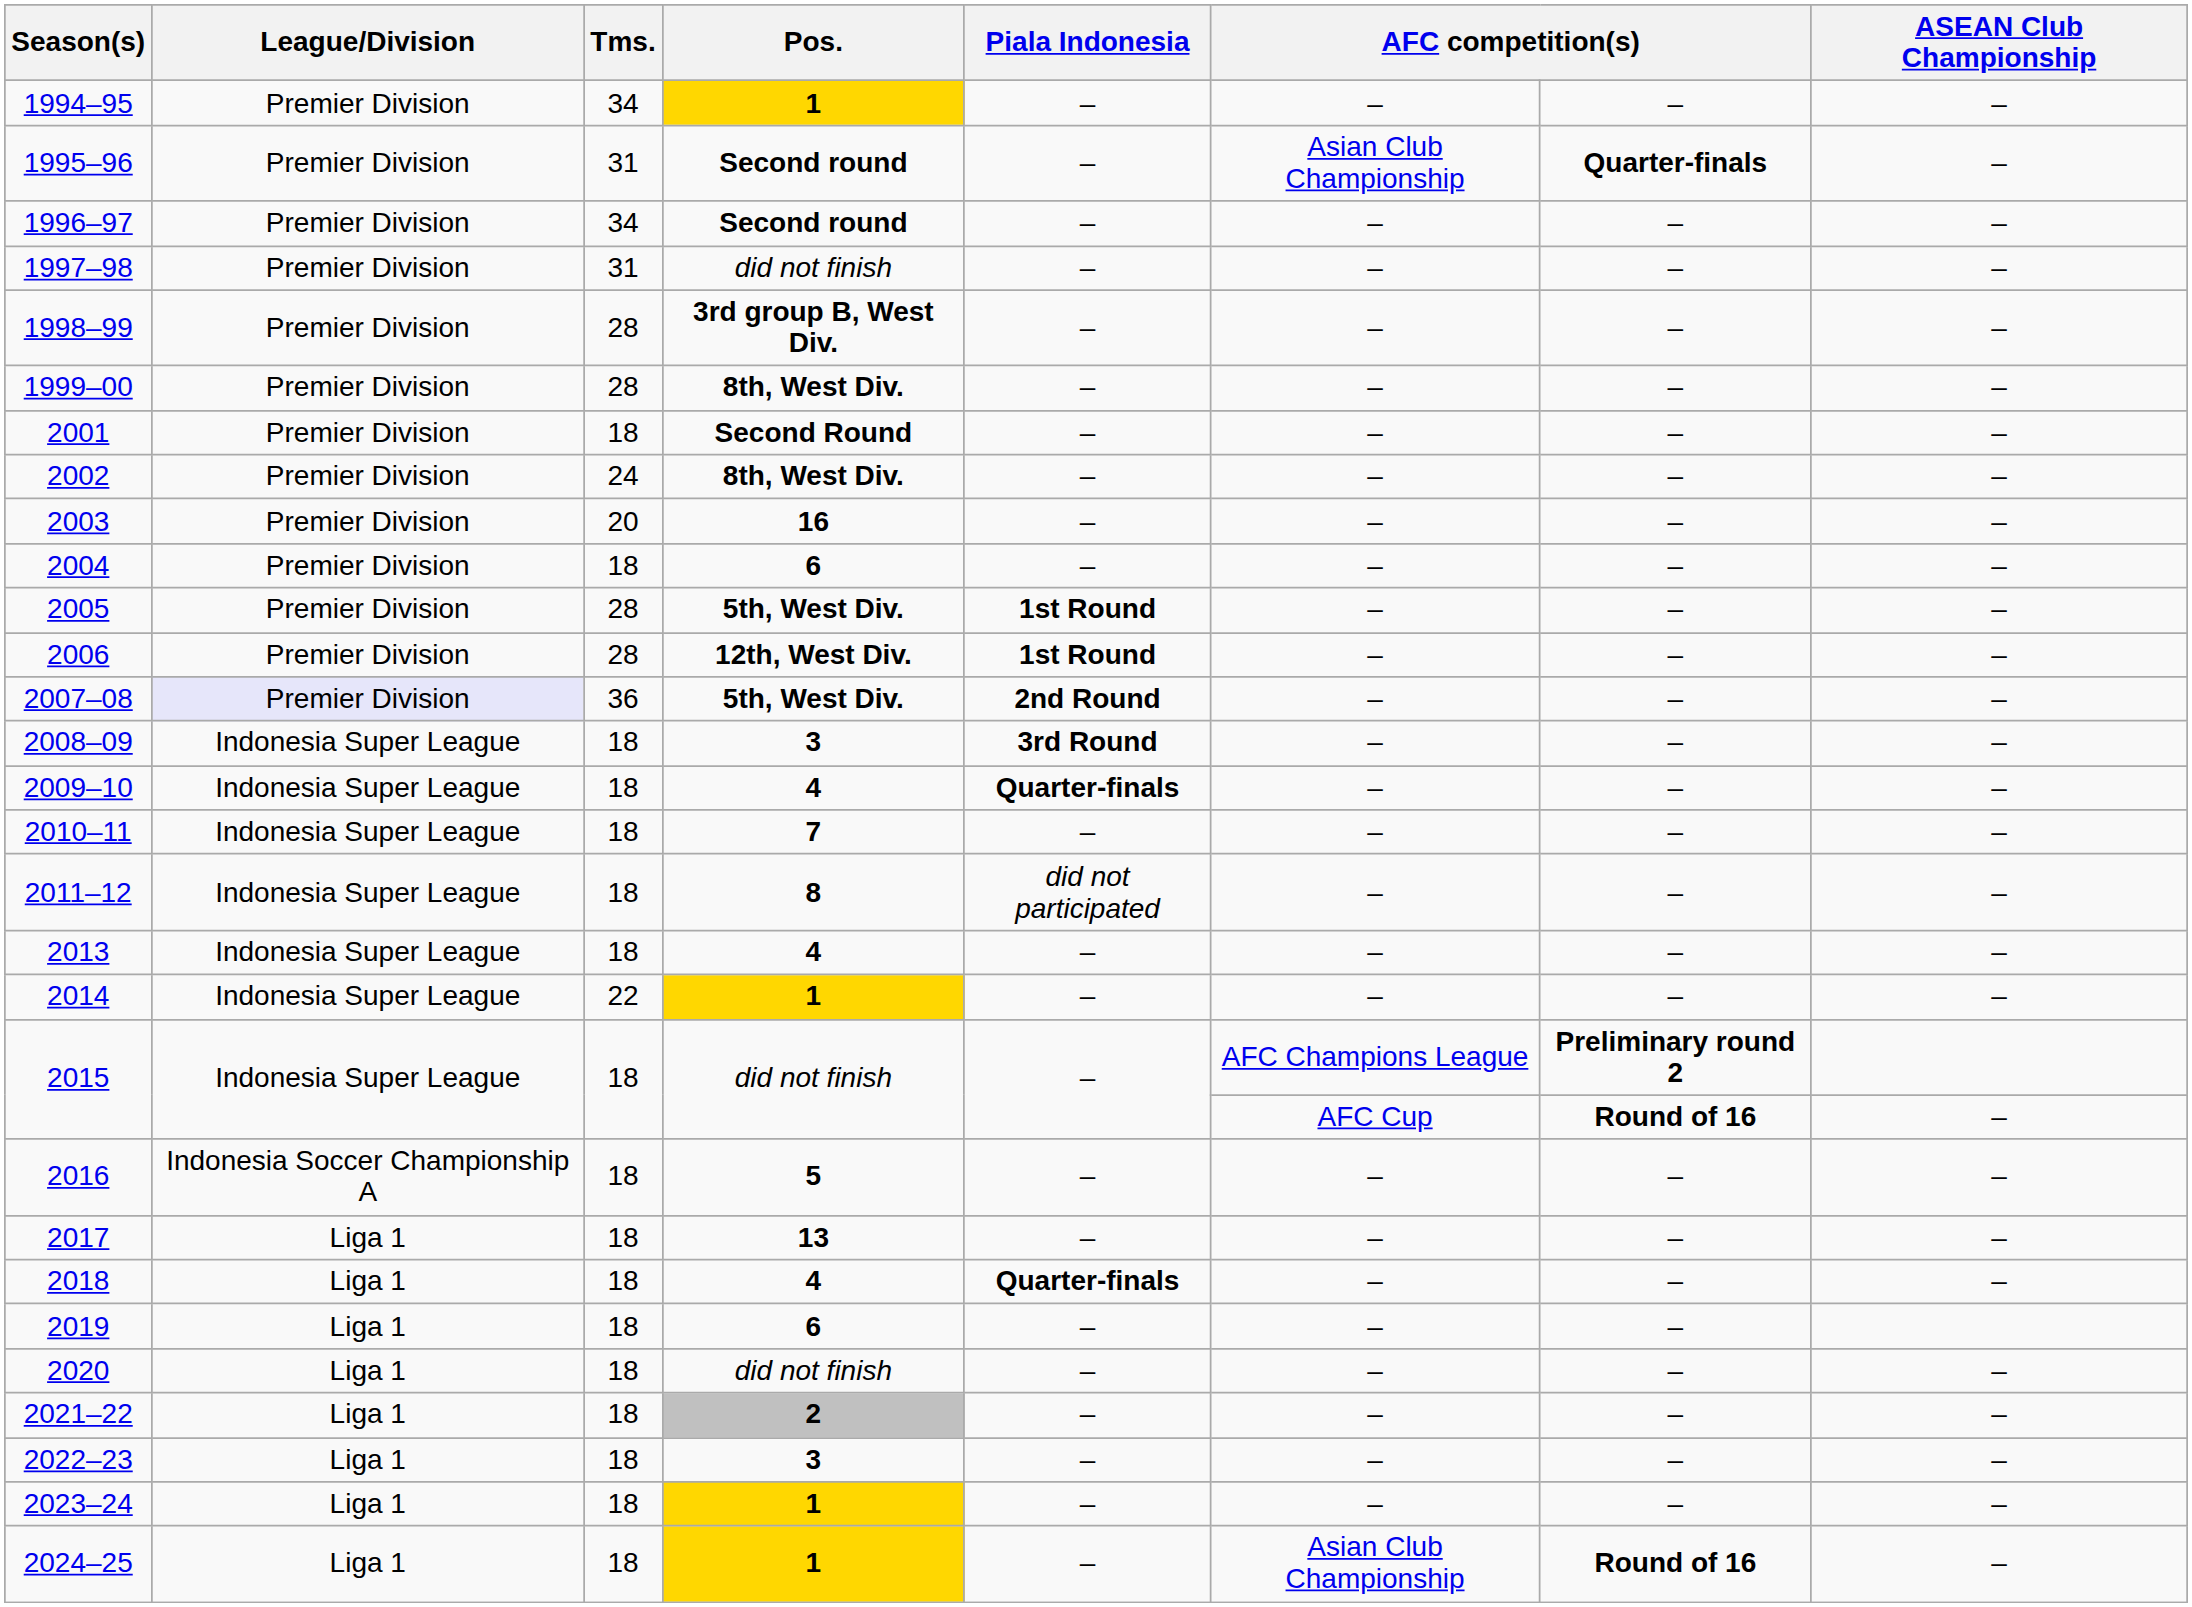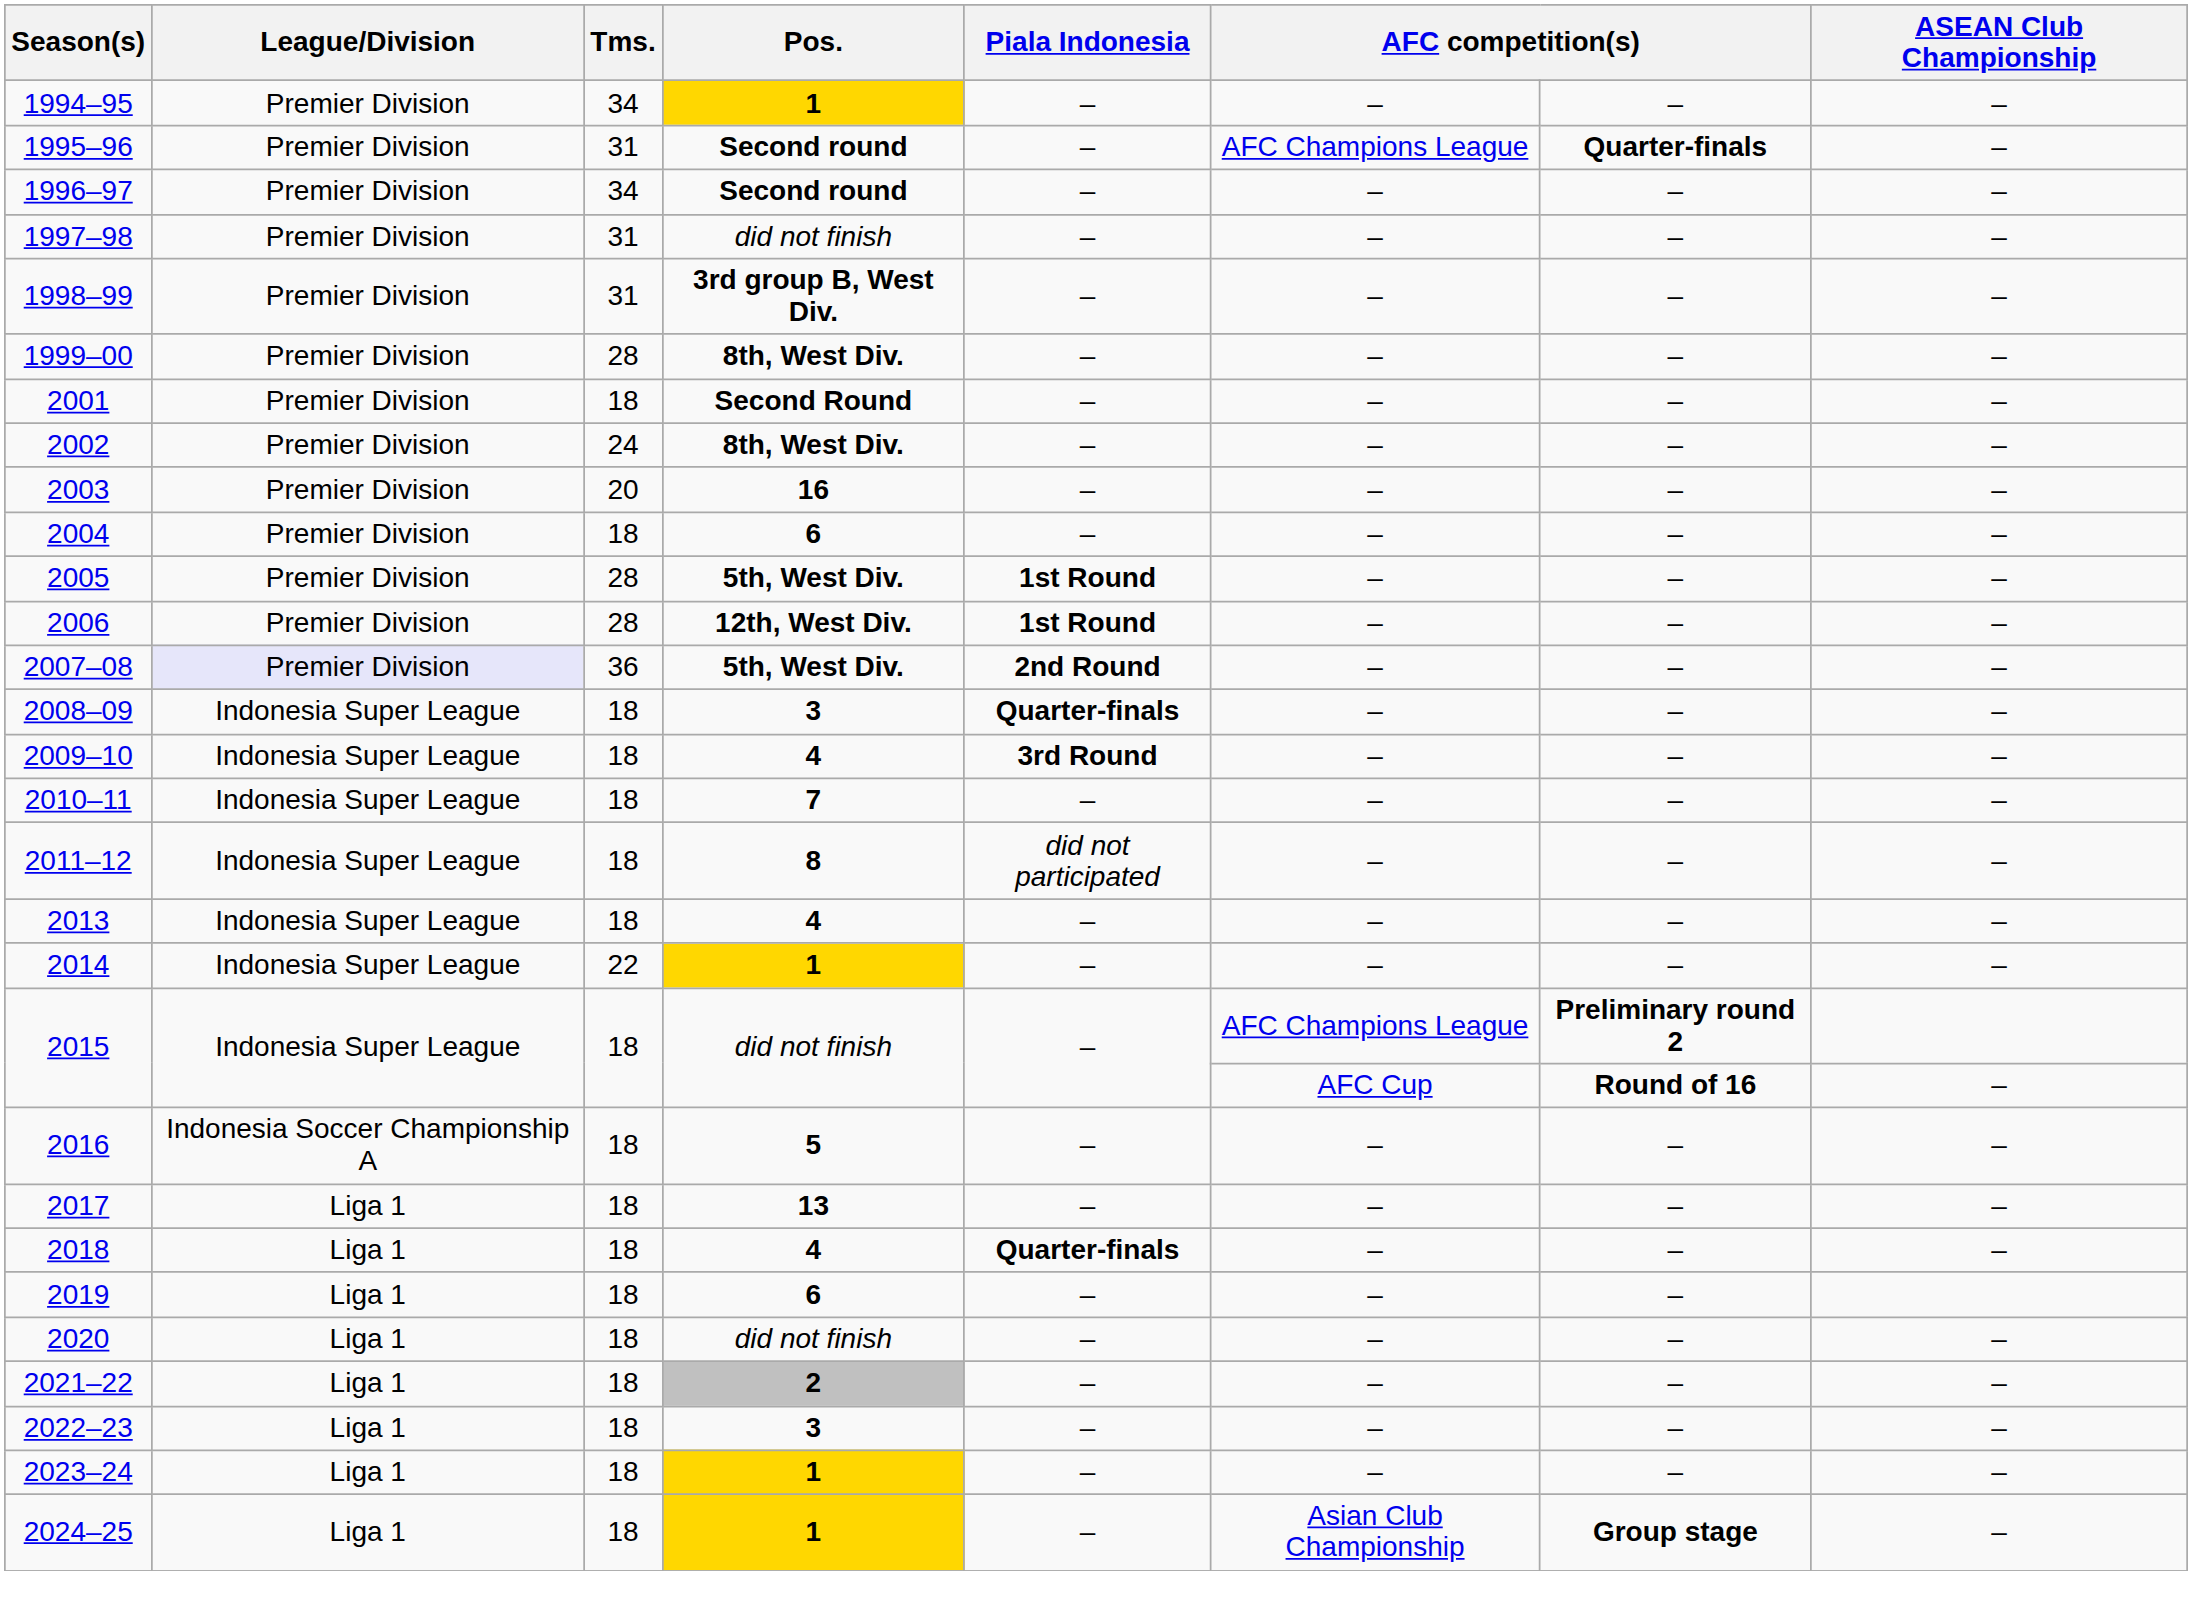 <table class="wikitable" style="text-align:center">
 <tr style="background:#efefef;">
 <th>Season(s)</th>
 <th>League/Division</th>
 <th>Tms.</th>
 <th>Pos.</th>
 <th><a href='#'>Piala Indonesia</a></th>
 <th colspan=2><a href='#'>AFC</a> competition(s)</th>
 <th><a href='#'>ASEAN Club Championship</a></th>
 </tr>
 <tr>
 <td><a href='#'>1994–95</a></td>
 <td>Premier Division</td>
 <td>34</td>
 <td style="background:gold;"><strong>1</strong></td>
 <td>–</td>
 <td>–</td>
 <td>–</td>
 <td>–</td>
 </tr>
 <tr>
 <td><a href='#'>1995–96</a></td>
 <td>Premier Division</td>
 <td>31</td>
 <td><strong>Second round</strong></td>
 <td>–</td>
-<td><a href='#'>Asian Club Championship</a></td>
+<td><a href='#'>AFC Champions League</a></td>
 <td><strong>Quarter-finals</strong></td>
 <td>–</td>
 </tr>
 <tr>
 <td><a href='#'>1996–97</a></td>
 <td>Premier Division</td>
 <td>34</td>
 <td><strong>Second round</strong></td>
 <td>–</td>
 <td>–</td>
 <td>–</td>
 <td>–</td>
 </tr>
 <tr>
 <td><a href='#'>1997–98</a></td>
 <td>Premier Division</td>
 <td>31</td>
 <td><em>did not finish</em></td>
 <td>–</td>
 <td>–</td>
 <td>–</td>
 <td>–</td>
 </tr>
 <tr>
 <td><a href='#'>1998–99</a></td>
 <td>Premier Division</td>
-<td>28</td>
+<td>31</td>
 <td><strong>3rd group B, West Div.</strong></td>
 <td>–</td>
 <td>–</td>
 <td>–</td>
 <td>–</td>
 </tr>
 <tr>
 <td><a href='#'>1999–00</a></td>
 <td>Premier Division</td>
 <td>28</td>
 <td><strong>8th, West Div.</strong></td>
 <td>–</td>
 <td>–</td>
 <td>–</td>
 <td>–</td>
 </tr>
 <tr>
 <td><a href='#'>2001</a></td>
 <td>Premier Division</td>
 <td>18</td>
 <td><strong>Second Round</strong></td>
 <td>–</td>
 <td>–</td>
 <td>–</td>
 <td>–</td>
 </tr>
 <tr>
 <td><a href='#'>2002</a></td>
 <td>Premier Division</td>
 <td>24</td>
 <td><strong>8th, West Div.</strong></td>
 <td>–</td>
 <td>–</td>
 <td>–</td>
 <td>–</td>
 </tr>
 <tr>
 <td><a href='#'>2003</a></td>
 <td>Premier Division</td>
 <td>20</td>
 <td><strong>16</strong></td>
 <td>–</td>
 <td>–</td>
 <td>–</td>
 <td>–</td>
 </tr>
 <tr>
 <td><a href='#'>2004</a></td>
 <td>Premier Division</td>
 <td>18</td>
 <td><strong>6</strong></td>
 <td>–</td>
 <td>–</td>
 <td>–</td>
 <td>–</td>
 </tr>
 <tr>
 <td><a href='#'>2005</a></td>
 <td>Premier Division</td>
 <td>28</td>
 <td><strong>5th, West Div.</strong></td>
 <td><strong>1st Round</strong></td>
 <td>–</td>
 <td>–</td>
 <td>–</td>
 </tr>
 <tr>
 <td><a href='#'>2006</a></td>
 <td>Premier Division</td>
 <td>28</td>
 <td><strong>12th, West Div.</strong></td>
 <td><strong>1st Round</strong></td>
 <td>–</td>
 <td>–</td>
 <td>–</td>
 </tr>
 <tr>
 <td><a href='#'>2007–08</a></td>
 <td style="background: lavender;">Premier Division</td>
 <td>36</td>
 <td><strong>5th, West Div.</strong></td>
 <td><strong>2nd Round</strong></td>
 <td>–</td>
 <td>–</td>
 <td>–</td>
 </tr>
 <tr>
 <td><a href='#'>2008–09</a></td>
 <td>Indonesia Super League</td>
 <td>18</td>
 <td><strong>3</strong></td>
-<td><strong>3rd Round</strong></td>
+<td><strong>Quarter-finals</strong></td>
 <td>–</td>
 <td>–</td>
 <td>–</td>
 </tr>
 <tr>
 <td><a href='#'>2009–10</a></td>
 <td>Indonesia Super League</td>
 <td>18</td>
 <td><strong>4</strong></td>
-<td><strong>Quarter-finals</strong></td>
+<td><strong>3rd Round</strong></td>
 <td>–</td>
 <td>–</td>
 <td>–</td>
 </tr>
 <tr>
 <td><a href='#'>2010–11</a></td>
 <td>Indonesia Super League</td>
 <td>18</td>
 <td><strong>7</strong></td>
 <td>–</td>
 <td>–</td>
 <td>–</td>
 <td>–</td>
 </tr>
 <tr>
 <td><a href='#'>2011–12</a></td>
 <td>Indonesia Super League</td>
 <td>18</td>
 <td><strong>8</strong></td>
 <td><em>did not participated</em></td>
 <td>–</td>
 <td>–</td>
 <td>–</td>
 </tr>
 <tr>
 <td><a href='#'>2013</a></td>
 <td>Indonesia Super League</td>
 <td>18</td>
 <td><strong>4</strong></td>
 <td>–</td>
 <td>–</td>
 <td>–</td>
 <td>–</td>
 </tr>
 <tr>
 <td><a href='#'>2014</a></td>
 <td>Indonesia Super League</td>
 <td>22</td>
 <td style="background:gold;"><strong>1</strong></td>
 <td>–</td>
 <td>–</td>
 <td>–</td>
 <td>–</td>
 </tr>
 <tr>
 <td rowspan=2><a href='#'>2015</a></td>
 <td rowspan=2>Indonesia Super League</td>
 <td rowspan=2>18</td>
 <td rowspan=2><em>did not finish</em></td>
 <td rowspan=2>–</td>
 <td><a href='#'>AFC Champions League</a></td>
 <td><strong>Preliminary round 2</strong></td>
 </tr>
 <tr>
 <td><a href='#'>AFC Cup</a></td>
 <td><strong>Round of 16</strong></td>
 <td>–</td>
 </tr>
 <tr>
 <td><a href='#'>2016</a></td>
 <td>Indonesia Soccer Championship A</td>
 <td>18</td>
 <td><strong>5</strong></td>
 <td>–</td>
 <td>–</td>
 <td>–</td>
 <td>–</td>
 </tr>
 <tr>
 <td><a href='#'>2017</a></td>
 <td>Liga 1</td>
 <td>18</td>
 <td><strong>13</strong></td>
 <td>–</td>
 <td>–</td>
 <td>–</td>
 <td>–</td>
 </tr>
 <tr>
 <td><a href='#'>2018</a></td>
 <td>Liga 1</td>
 <td>18</td>
 <td><strong>4</strong></td>
 <td><strong>Quarter-finals</strong></td>
 <td>–</td>
 <td>–</td>
 <td>–</td>
 </tr>
 <tr>
 <td><a href='#'>2019</a></td>
 <td>Liga 1</td>
 <td>18</td>
 <td><strong>6</strong></td>
 <td>–</td>
 <td>–</td>
 <td>–</td>
 </tr>
 <tr>
 <td><a href='#'>2020</a></td>
 <td>Liga 1</td>
 <td>18</td>
 <td><em>did not finish</em></td>
 <td>–</td>
 <td>–</td>
 <td>–</td>
 <td>–</td>
 </tr>
 <tr>
 <td><a href='#'>2021–22</a></td>
 <td>Liga 1</td>
 <td>18</td>
 <td style="background:silver;"><strong>2</strong></td>
 <td>–</td>
 <td>–</td>
 <td>–</td>
 <td>–</td>
 </tr>
 <tr>
 <td><a href='#'>2022–23</a></td>
 <td>Liga 1</td>
 <td>18</td>
 <td><strong>3</strong></td>
 <td>–</td>
 <td>–</td>
 <td>–</td>
 <td>–</td>
 </tr>
 <tr>
 <td><a href='#'>2023–24</a></td>
 <td>Liga 1</td>
 <td>18</td>
 <td style="background:gold;"><strong>1</strong></td>
 <td>–</td>
 <td>–</td>
 <td>–</td>
 <td>–</td>
 </tr>
 <tr>
 <td><a href='#'>2024–25</a></td>
 <td>Liga 1</td>
 <td>18</td>
 <td style="background:gold;"><strong>1</strong></td>
 <td>–</td>
 <td><a href='#'>Asian Club Championship</a></td>
-<td><strong>Round of 16</strong></td>
+<td><strong>Group stage</strong></td>
 <td>–</td>
 </tr>
 <tr>
 </tr>
 </table>
